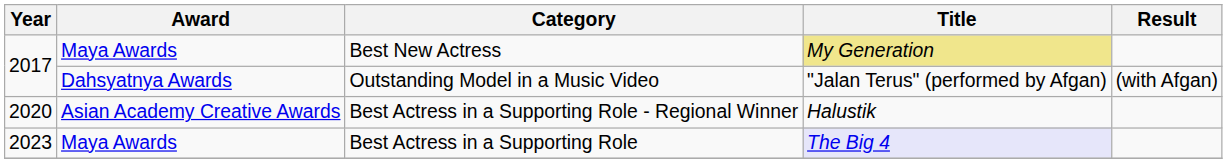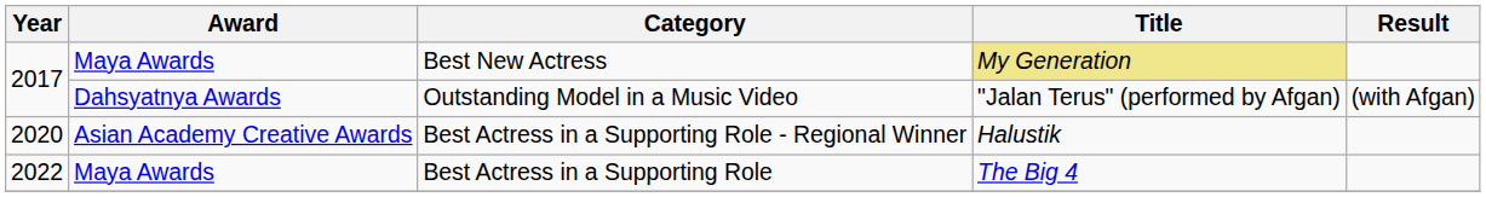 <table class="wikitable">
 <tr>
 <th>Year</th>
 <th>Award</th>
 <th>Category</th>
 <th>Title</th>
 <th>Result</th>
 </tr>
 <tr>
 <td rowspan="2">2017</td>
 <td><a href='#'>Maya Awards</a></td>
 <td>Best New Actress</td>
 <td style="background: khaki;"><em>My Generation</em></td>
 <td></td>
 </tr>
 <tr>
 <td><a href='#'>Dahsyatnya Awards</a></td>
 <td>Outstanding Model in a Music Video</td>
 <td>"Jalan Terus" (performed by Afgan)</td>
 <td> (with Afgan)</td>
 </tr>
 <tr>
 <td>2020</td>
 <td><a href='#'>Asian Academy Creative Awards</a></td>
 <td>Best Actress in a Supporting Role - Regional Winner</td>
 <td><em>Halustik</em></td>
 <td></td>
 </tr>
 <tr>
-<td>2023</td>
+<td>2022</td>
 <td><a href='#'>Maya Awards</a></td>
 <td>Best Actress in a Supporting Role</td>
-<td style="background: lavender;"><em><a href='#'>The Big 4</a></em></td>
+<td><em><a href='#'>The Big 4</a></em></td>
 <td></td>
 </tr>
 <tr>
 </tr>
 </table>
